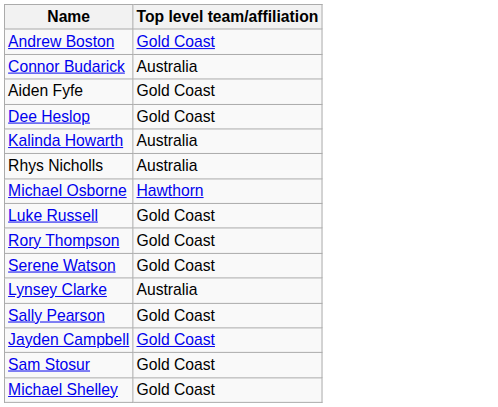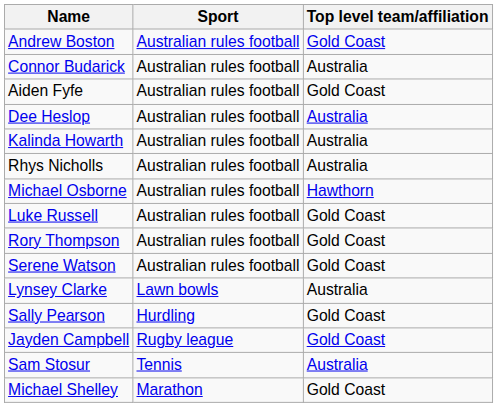 <table class="wikitable">
 <tr>
 <th>Name</th>
+<th>Sport</th>
 <th>Top level team/affiliation</th>
 </tr>
 <tr>
 <td><a href='#'>Andrew Boston</a></td>
+<td><a href='#'>Australian rules football</a></td>
 <td><a href='#'>Gold Coast</a></td>
 </tr>
 <tr>
 <td><a href='#'>Connor Budarick</a></td>
+<td>Australian rules football</td>
 <td>Australia</td>
 </tr>
 <tr>
 <td>Aiden Fyfe</td>
+<td>Australian rules football</td>
 <td>Gold Coast</td>
 </tr>
 <tr>
 <td><a href='#'>Dee Heslop</a></td>
-<td>Gold Coast</td>
+<td>Australian rules football</td>
+<td><a href='#'>Australia</a></td>
 </tr>
 <tr>
 <td><a href='#'>Kalinda Howarth</a></td>
+<td>Australian rules football</td>
 <td>Australia</td>
 </tr>
 <tr>
 <td>Rhys Nicholls</td>
+<td>Australian rules football</td>
 <td>Australia</td>
 </tr>
 <tr>
 <td><a href='#'>Michael Osborne</a></td>
+<td>Australian rules football</td>
 <td><a href='#'>Hawthorn</a></td>
 </tr>
 <tr>
 <td><a href='#'>Luke Russell</a></td>
+<td>Australian rules football</td>
 <td>Gold Coast</td>
 </tr>
 <tr>
 <td><a href='#'>Rory Thompson</a></td>
+<td>Australian rules football</td>
 <td>Gold Coast</td>
 </tr>
 <tr>
 <td><a href='#'>Serene Watson</a></td>
+<td>Australian rules football</td>
 <td>Gold Coast</td>
 </tr>
 <tr>
 <td><a href='#'>Lynsey Clarke</a></td>
+<td><a href='#'>Lawn bowls</a></td>
 <td>Australia</td>
 </tr>
 <tr>
 <td><a href='#'>Sally Pearson</a></td>
+<td><a href='#'>Hurdling</a></td>
 <td>Gold Coast</td>
 </tr>
 <tr>
 <td><a href='#'>Jayden Campbell</a></td>
+<td><a href='#'>Rugby league</a></td>
 <td><a href='#'>Gold Coast</a></td>
 </tr>
 <tr>
 <td><a href='#'>Sam Stosur</a></td>
-<td>Gold Coast</td>
+<td><a href='#'>Tennis</a></td>
+<td><a href='#'>Australia</a></td>
 </tr>
 <tr>
 <td><a href='#'>Michael Shelley</a></td>
+<td><a href='#'>Marathon</a></td>
 <td>Gold Coast</td>
 </tr>
 </table>
